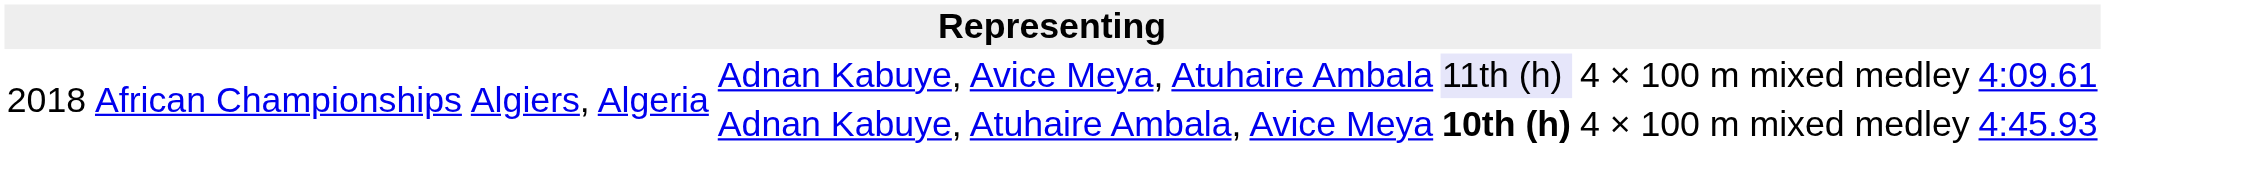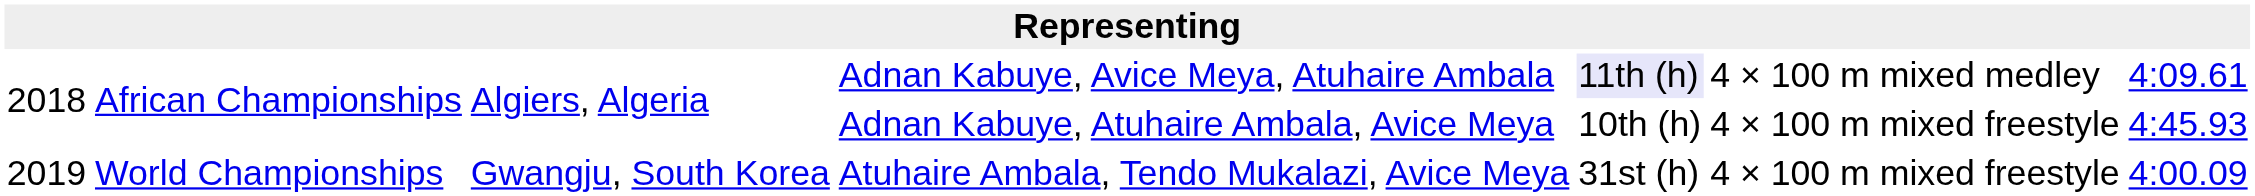 <table>
 <tr>
 <th bgcolor="#eeeeee" colspan="7">Representing </th>
 </tr>
 <tr>
 <td rowspan=2>2018</td>
 <td rowspan=2><a href='#'>African Championships</a></td>
 <td rowspan=2 align=left> <a href='#'>Algiers</a>, <a href='#'>Algeria</a></td>
 <td align=left><a href='#'>Adnan Kabuye</a>, <a href='#'>Avice Meya</a>, <a href='#'>Atuhaire Ambala</a></td>
 <td style="background: lavender;">11th (h)</td>
 <td>4 × 100 m mixed medley</td>
 <td><a href='#'>4:09.61</a></td>
 </tr>
 <tr>
 <td align=left><a href='#'>Adnan Kabuye</a>, <a href='#'>Atuhaire Ambala</a>, <a href='#'>Avice Meya</a></td>
-<td><strong>10th (h)</strong></td>
-<td>4 × 100 m mixed medley</td>
+<td>10th (h)</td>
+<td>4 × 100 m mixed freestyle</td>
 <td><a href='#'>4:45.93</a></td>
 </tr>
+<tr>
+<td>2019</td>
+<td><a href='#'>World Championships</a></td>
+<td align=left> <a href='#'>Gwangju</a>, <a href='#'>South Korea</a></td>
+<td align=left><a href='#'>Atuhaire Ambala</a>, <a href='#'>Tendo Mukalazi</a>, <a href='#'>Avice Meya</a></td>
+<td>31st (h)</td>
+<td>4 × 100 m mixed freestyle</td>
+<td><a href='#'>4:00.09</a></td>
+</tr>
 </table>
